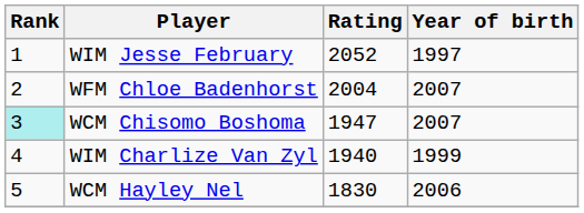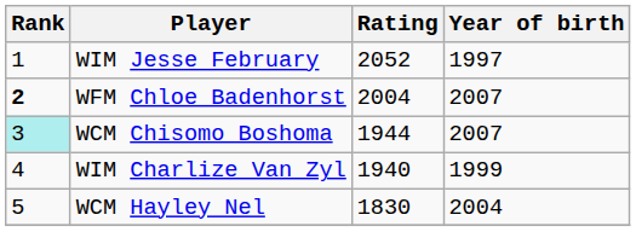 <table class="wikitable sortable">
 <tr>
 <th>Rank</th>
 <th>Player</th>
 <th>Rating</th>
 <th>Year of birth</th>
 </tr>
 <tr>
 <td>1</td>
 <td>WIM <a href='#'>Jesse February</a></td>
 <td>2052</td>
 <td>1997</td>
 </tr>
 <tr>
-<td>2</td>
+<td><strong>2</strong></td>
 <td>WFM <a href='#'>Chloe Badenhorst</a></td>
 <td>2004</td>
 <td>2007</td>
 </tr>
 <tr>
 <td style="background: paleturquoise;">3</td>
 <td>WCM <a href='#'>Chisomo Boshoma</a></td>
-<td>1947</td>
+<td>1944</td>
 <td>2007</td>
 </tr>
 <tr>
 <td>4</td>
 <td>WIM <a href='#'>Charlize Van Zyl</a></td>
 <td>1940</td>
 <td>1999</td>
 </tr>
 <tr>
 <td>5</td>
 <td>WCM <a href='#'>Hayley Nel</a></td>
 <td>1830</td>
-<td>2006</td>
+<td>2004</td>
 </tr>
 <tr>
 </tr>
 </table>
